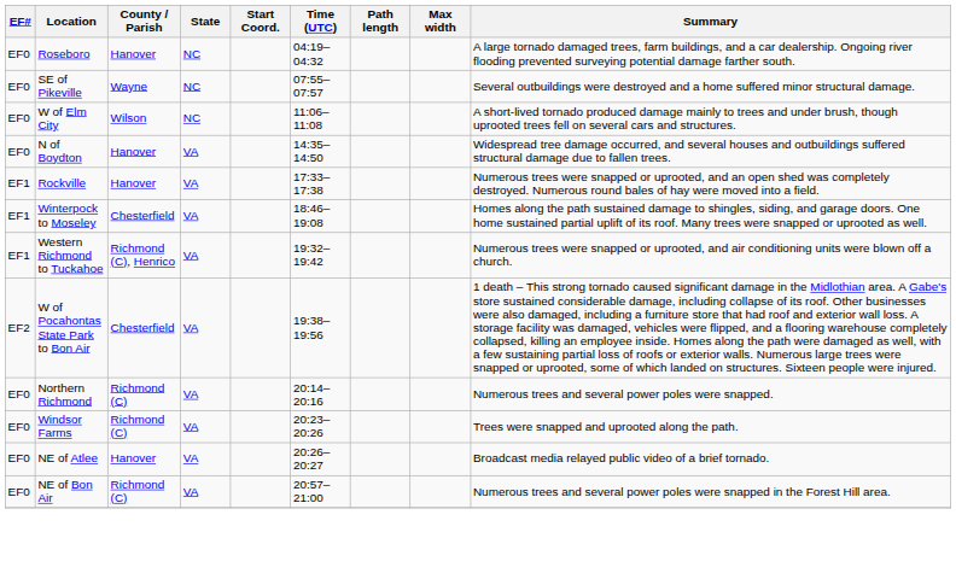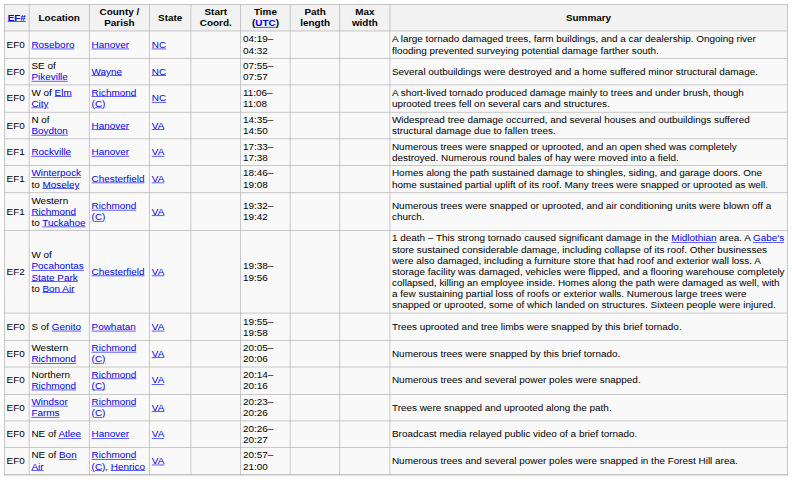 <table class="wikitable sortable" style="width:100%;">
 <tr>
 <th scope="col" style="width:3%; text-align:center;"><a href='#'>EF#</a></th>
 <th scope="col" style="width:7%; text-align:center;" class="unsortable">Location</th>
 <th scope="col" style="width:6%; text-align:center;" class="unsortable">County / Parish</th>
 <th scope="col" style="width:5%; text-align:center;">State</th>
 <th scope="col" style="width:6%; text-align:center;">Start Coord.</th>
 <th scope="col" style="width:6%; text-align:center;">Time (<a href='#'>UTC</a>)</th>
 <th scope="col" style="width:6%; text-align:center;">Path length</th>
 <th scope="col" style="width:6%; text-align:center;">Max width</th>
 <th scope="col" class="unsortable" style="width:48%; text-align:center;">Summary</th>
 </tr>
 <tr>
 <td bgcolor=>EF0</td>
 <td><a href='#'>Roseboro</a></td>
 <td><a href='#'>Hanover</a></td>
 <td><a href='#'>NC</a></td>
 <td></td>
 <td>04:19–04:32</td>
 <td></td>
 <td></td>
 <td>A large tornado damaged trees, farm buildings, and a car dealership. Ongoing river flooding prevented surveying potential damage farther south.</td>
 </tr>
 <tr>
 <td bgcolor=>EF0</td>
 <td>SE of <a href='#'>Pikeville</a></td>
 <td><a href='#'>Wayne</a></td>
 <td><a href='#'>NC</a></td>
 <td></td>
 <td>07:55–07:57</td>
 <td></td>
 <td></td>
 <td>Several outbuildings were destroyed and a home suffered minor structural damage.</td>
 </tr>
 <tr>
 <td bgcolor=>EF0</td>
 <td>W of <a href='#'>Elm City</a></td>
-<td><a href='#'>Wilson</a></td>
+<td><a href='#'>Richmond (C)</a></td>
 <td><a href='#'>NC</a></td>
 <td></td>
 <td>11:06–11:08</td>
 <td></td>
 <td></td>
 <td>A short-lived tornado produced damage mainly to trees and under brush, though uprooted trees fell on several cars and structures.</td>
 </tr>
 <tr>
 <td bgcolor=>EF0</td>
 <td>N of <a href='#'>Boydton</a></td>
 <td><a href='#'>Hanover</a></td>
 <td><a href='#'>VA</a></td>
 <td></td>
 <td>14:35–14:50</td>
 <td></td>
 <td></td>
 <td>Widespread tree damage occurred, and several houses and outbuildings suffered structural damage due to fallen trees.</td>
 </tr>
 <tr>
 <td bgcolor=>EF1</td>
 <td><a href='#'>Rockville</a></td>
 <td><a href='#'>Hanover</a></td>
 <td><a href='#'>VA</a></td>
 <td></td>
 <td>17:33–17:38</td>
 <td></td>
 <td></td>
 <td>Numerous trees were snapped or uprooted, and an open shed was completely destroyed. Numerous round bales of hay were moved into a field.</td>
 </tr>
 <tr>
 <td bgcolor=>EF1</td>
 <td><a href='#'>Winterpock</a> to <a href='#'>Moseley</a></td>
 <td><a href='#'>Chesterfield</a></td>
 <td><a href='#'>VA</a></td>
 <td></td>
 <td>18:46–19:08</td>
 <td></td>
 <td></td>
 <td>Homes along the path sustained damage to shingles, siding, and garage doors. One home sustained partial uplift of its roof. Many trees were snapped or uprooted as well.</td>
 </tr>
 <tr>
 <td bgcolor=>EF1</td>
 <td>Western <a href='#'>Richmond</a> to <a href='#'>Tuckahoe</a></td>
-<td><a href='#'>Richmond (C)</a>, <a href='#'>Henrico</a></td>
+<td><a href='#'>Richmond (C)</a></td>
 <td><a href='#'>VA</a></td>
 <td></td>
 <td>19:32–19:42</td>
 <td></td>
 <td></td>
 <td>Numerous trees were snapped or uprooted, and air conditioning units were blown off a church.</td>
 </tr>
 <tr>
 <td bgcolor=>EF2</td>
 <td>W of <a href='#'>Pocahontas State Park</a> to <a href='#'>Bon Air</a></td>
 <td><a href='#'>Chesterfield</a></td>
 <td><a href='#'>VA</a></td>
 <td></td>
 <td>19:38–19:56</td>
 <td></td>
 <td></td>
 <td>1 death – This strong tornado caused significant damage in the <a href='#'>Midlothian</a> area. A <a href='#'>Gabe's</a> store sustained considerable damage, including collapse of its roof. Other businesses were also damaged, including a furniture store that had roof and exterior wall loss. A storage facility was damaged, vehicles were flipped, and a flooring warehouse completely collapsed, killing an employee inside. Homes along the path were damaged as well, with a few sustaining partial loss of roofs or exterior walls. Numerous large trees were snapped or uprooted, some of which landed on structures. Sixteen people were injured.</td>
+</tr>
+<tr>
+<td bgcolor=>EF0</td>
+<td>S of <a href='#'>Genito</a></td>
+<td><a href='#'>Powhatan</a></td>
+<td><a href='#'>VA</a></td>
+<td></td>
+<td>19:55–19:58</td>
+<td></td>
+<td></td>
+<td>Trees uprooted and tree limbs were snapped by this brief tornado.</td>
+</tr>
+<tr>
+<td bgcolor=>EF0</td>
+<td>Western <a href='#'>Richmond</a></td>
+<td><a href='#'>Richmond (C)</a></td>
+<td><a href='#'>VA</a></td>
+<td></td>
+<td>20:05–20:06</td>
+<td></td>
+<td></td>
+<td>Numerous trees were snapped by this brief tornado.</td>
 </tr>
 <tr>
 <td bgcolor=>EF0</td>
 <td>Northern <a href='#'>Richmond</a></td>
 <td><a href='#'>Richmond (C)</a></td>
 <td><a href='#'>VA</a></td>
 <td></td>
 <td>20:14–20:16</td>
 <td></td>
 <td></td>
 <td>Numerous trees and several power poles were snapped.</td>
 </tr>
 <tr>
 <td bgcolor=>EF0</td>
 <td><a href='#'>Windsor Farms</a></td>
 <td><a href='#'>Richmond (C)</a></td>
 <td><a href='#'>VA</a></td>
 <td></td>
 <td>20:23–20:26</td>
 <td></td>
 <td></td>
 <td>Trees were snapped and uprooted along the path.</td>
 </tr>
 <tr>
 <td bgcolor=>EF0</td>
 <td>NE of <a href='#'>Atlee</a></td>
 <td><a href='#'>Hanover</a></td>
 <td><a href='#'>VA</a></td>
 <td></td>
 <td>20:26–20:27</td>
 <td></td>
 <td></td>
 <td>Broadcast media relayed public video of a brief tornado.</td>
 </tr>
 <tr>
 <td bgcolor=>EF0</td>
 <td>NE of <a href='#'>Bon Air</a></td>
-<td><a href='#'>Richmond (C)</a></td>
+<td><a href='#'>Richmond (C)</a>, <a href='#'>Henrico</a></td>
 <td><a href='#'>VA</a></td>
 <td></td>
 <td>20:57–21:00</td>
 <td></td>
 <td></td>
 <td>Numerous trees and several power poles were snapped in the Forest Hill area.</td>
 </tr>
 <tr>
 </tr>
 </table>
